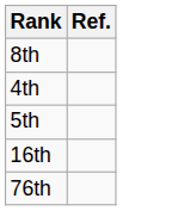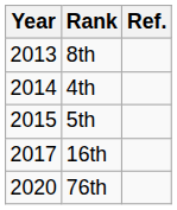 <table class="wikitable sortable">
 <tr>
+<th>Year</th>
 <th>Rank</th>
 <th class="unsortable">Ref.</th>
 </tr>
 <tr>
+<td>2013</td>
 <td>8th</td>
 <td></td>
 </tr>
 <tr>
+<td>2014</td>
 <td>4th</td>
 <td></td>
 </tr>
 <tr>
+<td>2015</td>
 <td>5th</td>
 <td></td>
 </tr>
 <tr>
+<td>2017</td>
 <td>16th</td>
 <td></td>
 </tr>
 <tr>
+<td>2020</td>
 <td>76th</td>
 <td></td>
 </tr>
 </table>
